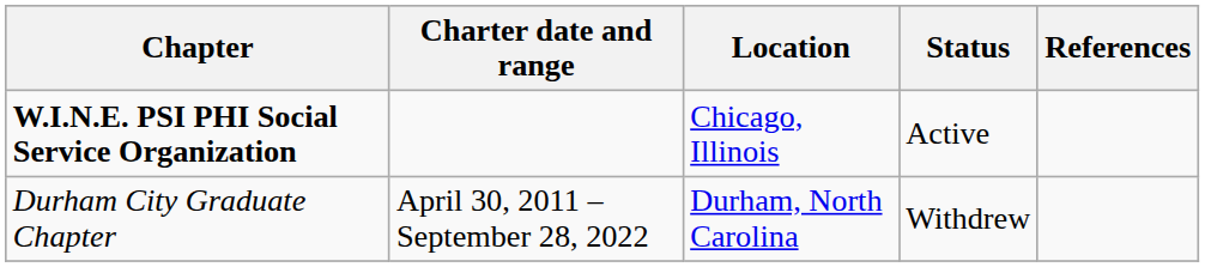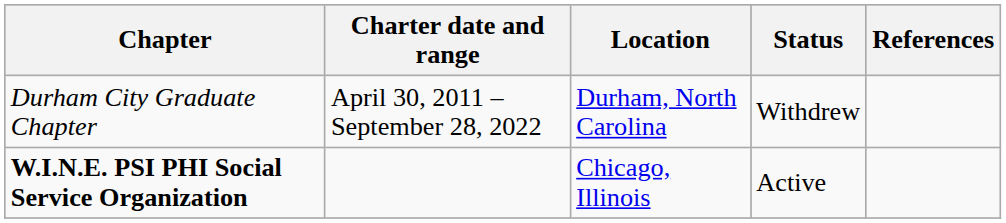 <table class="wikitable">
 <tr>
 <th>Chapter</th>
 <th>Charter date and range</th>
 <th>Location</th>
 <th>Status</th>
 <th>References</th>
 </tr>
 <tr>
+<td><em>Durham City Graduate Chapter</em></td>
+<td>April 30, 2011 – September 28, 2022</td>
+<td><a href='#'>Durham, North Carolina</a></td>
+<td>Withdrew</td>
+<td></td>
+</tr>
+<tr>
 <td><strong>W.I.N.E. PSI PHI Social Service Organization</strong></td>
 <td></td>
 <td><a href='#'>Chicago, Illinois</a></td>
 <td>Active</td>
 <td></td>
 </tr>
-<tr>
-<td><em>Durham City Graduate Chapter</em></td>
-<td>April 30, 2011 – September 28, 2022</td>
-<td><a href='#'>Durham, North Carolina</a></td>
-<td>Withdrew</td>
-<td></td>
-</tr>
 </table>
